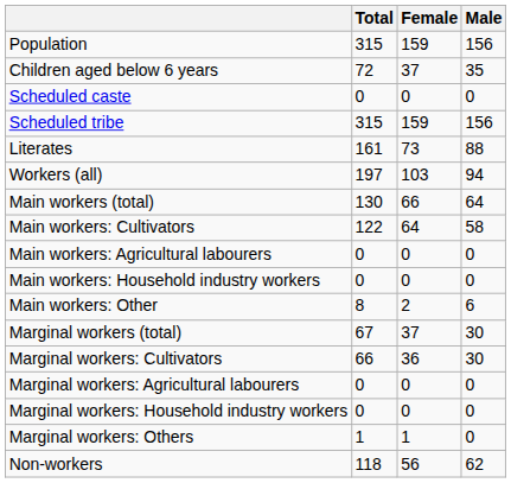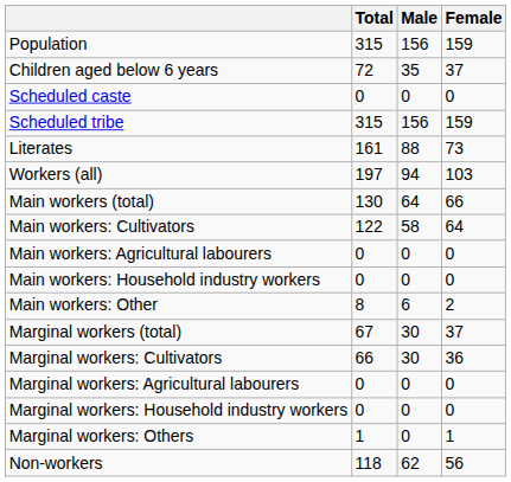 <table class="wikitable sortable">
 <tr>
 <th></th>
 <th>Total</th>
+<th>Male</th>
 <th>Female</th>
-<th>Male</th>
 </tr>
 <tr>
 <td>Population</td>
 <td>315</td>
+<td>156</td>
 <td>159</td>
-<td>156</td>
 </tr>
 <tr>
 <td>Children aged below 6 years</td>
 <td>72</td>
+<td>35</td>
 <td>37</td>
-<td>35</td>
 </tr>
 <tr>
 <td><a href='#'>Scheduled caste</a></td>
 <td>0</td>
 <td>0</td>
 <td>0</td>
 </tr>
 <tr>
 <td><a href='#'>Scheduled tribe</a></td>
 <td>315</td>
+<td>156</td>
 <td>159</td>
-<td>156</td>
 </tr>
 <tr>
 <td>Literates</td>
 <td>161</td>
+<td>88</td>
 <td>73</td>
-<td>88</td>
 </tr>
 <tr>
 <td>Workers (all)</td>
 <td>197</td>
+<td>94</td>
 <td>103</td>
-<td>94</td>
 </tr>
 <tr>
 <td>Main workers (total)</td>
 <td>130</td>
+<td>64</td>
 <td>66</td>
-<td>64</td>
 </tr>
 <tr>
 <td>Main workers: Cultivators</td>
 <td>122</td>
+<td>58</td>
 <td>64</td>
-<td>58</td>
 </tr>
 <tr>
 <td>Main workers: Agricultural labourers</td>
 <td>0</td>
 <td>0</td>
 <td>0</td>
 </tr>
 <tr>
 <td>Main workers: Household industry workers</td>
 <td>0</td>
 <td>0</td>
 <td>0</td>
 </tr>
 <tr>
 <td>Main workers: Other</td>
 <td>8</td>
+<td>6</td>
 <td>2</td>
-<td>6</td>
 </tr>
 <tr>
 <td>Marginal workers (total)</td>
 <td>67</td>
+<td>30</td>
 <td>37</td>
-<td>30</td>
 </tr>
 <tr>
 <td>Marginal workers: Cultivators</td>
 <td>66</td>
+<td>30</td>
 <td>36</td>
-<td>30</td>
 </tr>
 <tr>
 <td>Marginal workers: Agricultural labourers</td>
 <td>0</td>
 <td>0</td>
 <td>0</td>
 </tr>
 <tr>
 <td>Marginal workers: Household industry workers</td>
 <td>0</td>
 <td>0</td>
 <td>0</td>
 </tr>
 <tr>
 <td>Marginal workers: Others</td>
 <td>1</td>
+<td>0</td>
 <td>1</td>
-<td>0</td>
 </tr>
 <tr>
 <td>Non-workers</td>
 <td>118</td>
+<td>62</td>
 <td>56</td>
-<td>62</td>
 </tr>
 </table>
